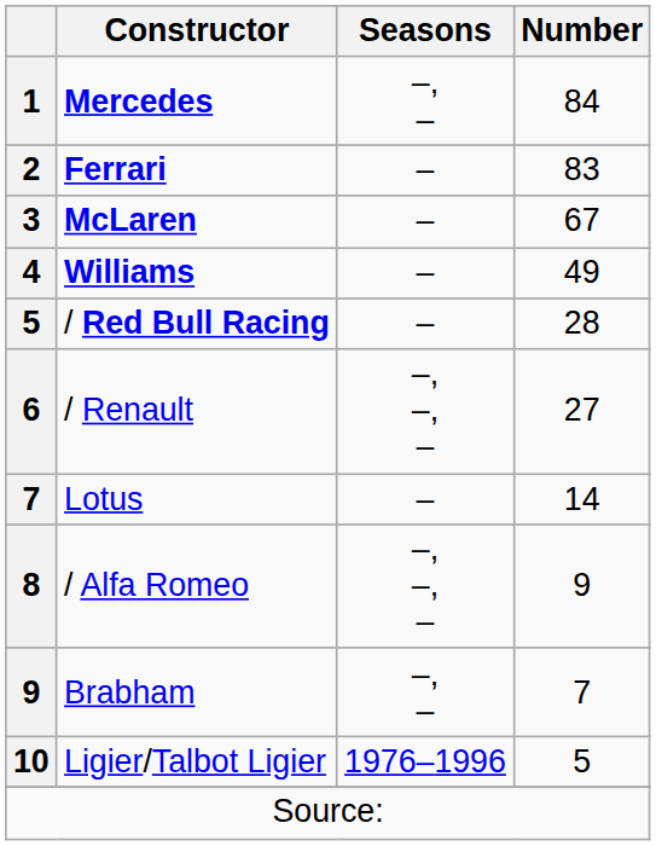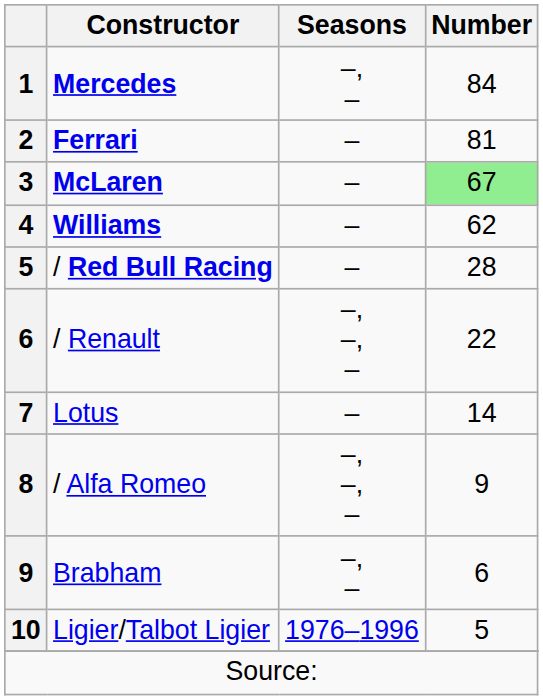 <table class="wikitable">
 <tr>
 <th></th>
 <th>Constructor</th>
 <th>Seasons</th>
 <th>Number</th>
 </tr>
 <tr align="center">
 <th>1</th>
 <td align="left"> <strong><a href='#'>Mercedes</a></strong></td>
 <td>–,<br>–</td>
 <td>84</td>
 </tr>
 <tr align="center">
 <th>2</th>
 <td align="left">  <strong><a href='#'>Ferrari</a></strong></td>
 <td>–</td>
-<td>83</td>
+<td>81</td>
 </tr>
 <tr align="center">
 <th>3</th>
 <td align="left"> <strong><a href='#'>McLaren</a></strong></td>
 <td>–</td>
-<td>67</td>
+<td style="background: lightgreen;">67</td>
 </tr>
 <tr align="center">
 <th>4</th>
 <td align="left"> <strong><a href='#'>Williams</a></strong></td>
 <td>–</td>
-<td>49</td>
+<td>62</td>
 </tr>
 <tr align="center">
 <th>5</th>
 <td align="left">/ <strong><a href='#'>Red Bull Racing</a></strong></td>
 <td>–</td>
 <td>28</td>
 </tr>
 <tr align="center">
 <th>6</th>
 <td align="left">/ <a href='#'>Renault</a></td>
 <td>–,<br>–,<br>–</td>
-<td>27</td>
+<td>22</td>
 </tr>
 <tr align="center">
 <th>7</th>
 <td align="left"> <a href='#'>Lotus</a></td>
 <td>–</td>
 <td>14</td>
 </tr>
 <tr align="center">
 <th>8</th>
 <td align="left">/ <a href='#'>Alfa Romeo</a></td>
 <td>–,<br>–,<br>–</td>
 <td>9</td>
 </tr>
 <tr align="center">
 <th>9</th>
 <td align="left"> <a href='#'>Brabham</a></td>
 <td>–,<br>–</td>
-<td>7</td>
+<td>6</td>
 </tr>
 <tr align="center">
 <th>10</th>
 <td align="left"> <a href='#'>Ligier</a>/<a href='#'>Talbot Ligier</a></td>
 <td><a href='#'>1976–</a><a href='#'>1996</a></td>
 <td>5</td>
 </tr>
 <tr align="center">
 </tr>
 <tr>
 <td colspan="4" align="center">Source:</td>
 </tr>
 </table>
